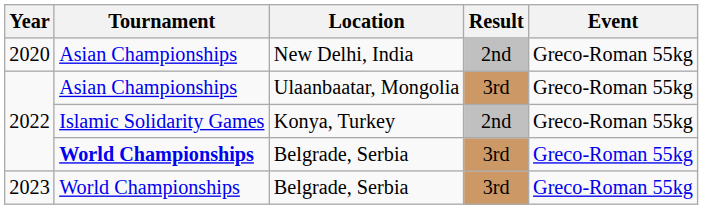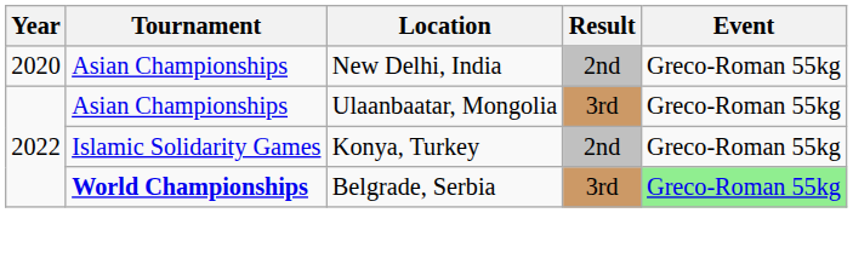 <table class="wikitable" style="font-size:95%;">
 <tr>
 <th>Year</th>
 <th>Tournament</th>
 <th>Location</th>
 <th>Result</th>
 <th>Event</th>
 </tr>
 <tr>
 <td>2020</td>
 <td><a href='#'>Asian Championships</a></td>
 <td>New Delhi, India</td>
 <td align="center" bgcolor="silver">2nd</td>
 <td>Greco-Roman 55kg</td>
 </tr>
 <tr>
 <td rowspan=3>2022</td>
 <td><a href='#'>Asian Championships</a></td>
 <td>Ulaanbaatar, Mongolia</td>
 <td align="center" bgcolor="cc9966">3rd</td>
 <td>Greco-Roman 55kg</td>
 </tr>
 <tr>
 <td><a href='#'>Islamic Solidarity Games</a></td>
 <td>Konya, Turkey</td>
 <td align="center" bgcolor="silver">2nd</td>
 <td>Greco-Roman 55kg</td>
 </tr>
 <tr>
 <td><strong><a href='#'>World Championships</a></strong></td>
 <td>Belgrade, Serbia</td>
 <td align="center" bgcolor="cc9966">3rd</td>
-<td><a href='#'>Greco-Roman 55kg</a></td>
-</tr>
-<tr>
-<td>2023</td>
-<td><a href='#'>World Championships</a></td>
-<td>Belgrade, Serbia</td>
-<td align="center" bgcolor="cc9966">3rd</td>
-<td><a href='#'>Greco-Roman 55kg</a></td>
+<td style="background: lightgreen;"><a href='#'>Greco-Roman 55kg</a></td>
 </tr>
 </table>
